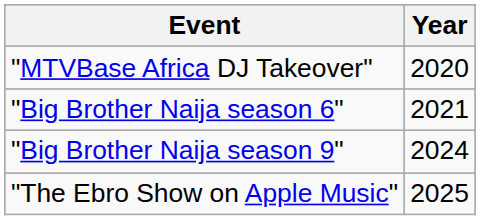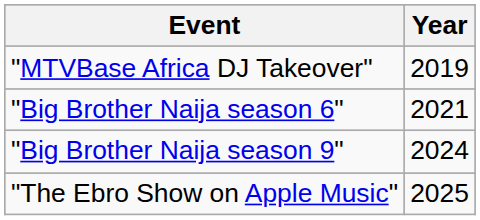 <table class="wikitable">
 <tr>
 <th>Event</th>
 <th>Year</th>
 </tr>
 <tr>
 <td>"<a href='#'>MTVBase Africa</a> DJ Takeover"</td>
-<td>2020</td>
+<td>2019</td>
 </tr>
 <tr>
 <td>"<a href='#'>Big Brother Naija season 6</a>"</td>
 <td>2021</td>
 </tr>
 <tr>
 <td>"<a href='#'>Big Brother Naija season 9</a>"</td>
 <td>2024</td>
 </tr>
 <tr>
 <td>"The Ebro Show on <a href='#'>Apple Music</a>"</td>
 <td>2025</td>
 </tr>
 </table>
